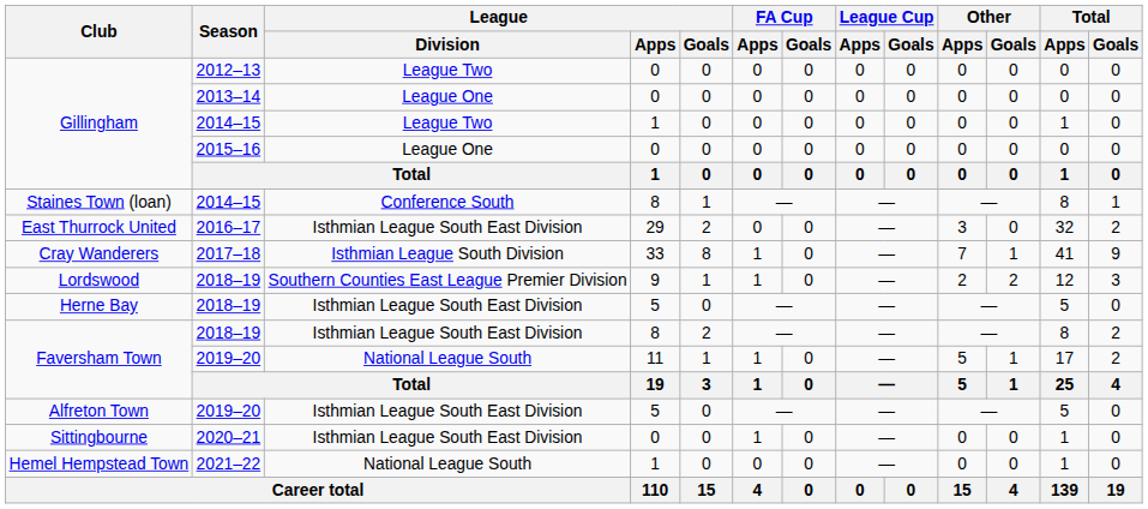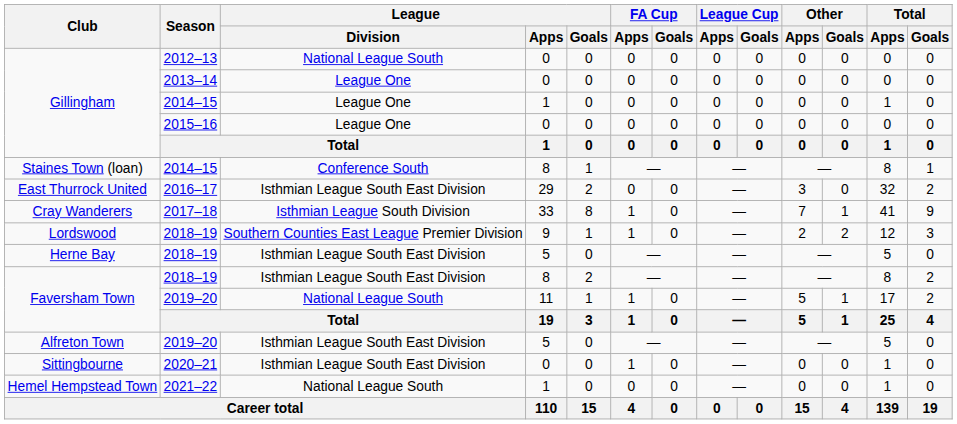 <table class="wikitable" style="text-align:center">
 <tr>
 <th rowspan="2">Club</th>
 <th rowspan="2">Season</th>
 <th colspan="3">League</th>
 <th colspan="2"><a href='#'>FA Cup</a></th>
 <th colspan="2"><a href='#'>League Cup</a></th>
 <th colspan="2">Other</th>
 <th colspan="2">Total</th>
 </tr>
 <tr>
 <th>Division</th>
 <th>Apps</th>
 <th>Goals</th>
 <th>Apps</th>
 <th>Goals</th>
 <th>Apps</th>
 <th>Goals</th>
 <th>Apps</th>
 <th>Goals</th>
 <th>Apps</th>
 <th>Goals</th>
 </tr>
 <tr>
 <td rowspan="5"><a href='#'>Gillingham</a></td>
 <td><a href='#'>2012–13</a></td>
-<td><a href='#'>League Two</a></td>
+<td><a href='#'>National League South</a></td>
 <td>0</td>
 <td>0</td>
 <td>0</td>
 <td>0</td>
 <td>0</td>
 <td>0</td>
 <td>0</td>
 <td>0</td>
 <td>0</td>
 <td>0</td>
 </tr>
 <tr>
 <td><a href='#'>2013–14</a></td>
 <td><a href='#'>League One</a></td>
 <td>0</td>
 <td>0</td>
 <td>0</td>
 <td>0</td>
 <td>0</td>
 <td>0</td>
 <td>0</td>
 <td>0</td>
 <td>0</td>
 <td>0</td>
 </tr>
 <tr>
 <td><a href='#'>2014–15</a></td>
-<td><a href='#'>League Two</a></td>
+<td>League One</td>
 <td>1</td>
 <td>0</td>
 <td>0</td>
 <td>0</td>
 <td>0</td>
 <td>0</td>
 <td>0</td>
 <td>0</td>
 <td>1</td>
 <td>0</td>
 </tr>
 <tr>
 <td><a href='#'>2015–16</a></td>
 <td>League One</td>
 <td>0</td>
 <td>0</td>
 <td>0</td>
 <td>0</td>
 <td>0</td>
 <td>0</td>
 <td>0</td>
 <td>0</td>
 <td>0</td>
 <td>0</td>
 </tr>
 <tr>
 <th colspan=2>Total</th>
 <th>1</th>
 <th>0</th>
 <th>0</th>
 <th>0</th>
 <th>0</th>
 <th>0</th>
 <th>0</th>
 <th>0</th>
 <th>1</th>
 <th>0</th>
 </tr>
 <tr>
 <td rowspan="1"><a href='#'>Staines Town</a> (loan)</td>
 <td><a href='#'>2014–15</a></td>
 <td><a href='#'>Conference South</a></td>
 <td>8</td>
 <td>1</td>
 <td colspan="2">—</td>
 <td colspan="2">—</td>
 <td colspan="2">—</td>
 <td>8</td>
 <td>1</td>
 </tr>
 <tr>
 <td rowspan="1"><a href='#'>East Thurrock United</a></td>
 <td><a href='#'>2016–17</a></td>
 <td>Isthmian League South East Division</td>
 <td>29</td>
 <td>2</td>
 <td>0</td>
 <td>0</td>
 <td colspan="2">—</td>
 <td>3</td>
 <td>0</td>
 <td>32</td>
 <td>2</td>
 </tr>
 <tr>
 <td rowspan="1"><a href='#'>Cray Wanderers</a></td>
 <td><a href='#'>2017–18</a></td>
 <td><a href='#'>Isthmian League</a> South Division</td>
 <td>33</td>
 <td>8</td>
 <td>1</td>
 <td>0</td>
 <td colspan="2">—</td>
 <td>7</td>
 <td>1</td>
 <td>41</td>
 <td>9</td>
 </tr>
 <tr>
 <td rowspan="1"><a href='#'>Lordswood</a></td>
 <td><a href='#'>2018–19</a></td>
 <td><a href='#'>Southern Counties East League</a> Premier Division</td>
 <td>9</td>
 <td>1</td>
 <td>1</td>
 <td>0</td>
 <td colspan="2">—</td>
 <td>2</td>
 <td>2</td>
 <td>12</td>
 <td>3</td>
 </tr>
 <tr>
 <td rowspan="1"><a href='#'>Herne Bay</a></td>
 <td><a href='#'>2018–19</a></td>
 <td>Isthmian League South East Division</td>
 <td>5</td>
 <td>0</td>
 <td colspan="2">—</td>
 <td colspan="2">—</td>
 <td colspan="2">—</td>
 <td>5</td>
 <td>0</td>
 </tr>
 <tr>
 <td rowspan="3"><a href='#'>Faversham Town</a></td>
 <td><a href='#'>2018–19</a></td>
 <td>Isthmian League South East Division</td>
 <td>8</td>
 <td>2</td>
 <td colspan="2">—</td>
 <td colspan="2">—</td>
 <td colspan="2">—</td>
 <td>8</td>
 <td>2</td>
 </tr>
 <tr>
 <td><a href='#'>2019–20</a></td>
 <td><a href='#'>National League South</a></td>
 <td>11</td>
 <td>1</td>
 <td>1</td>
 <td>0</td>
 <td colspan="2">—</td>
 <td>5</td>
 <td>1</td>
 <td>17</td>
 <td>2</td>
 </tr>
 <tr>
 <th colspan=2>Total</th>
 <th>19</th>
 <th>3</th>
 <th>1</th>
 <th>0</th>
 <th colspan="2">—</th>
 <th>5</th>
 <th>1</th>
 <th>25</th>
 <th>4</th>
 </tr>
 <tr>
 <td rowspan="1"><a href='#'>Alfreton Town</a></td>
 <td><a href='#'>2019–20</a></td>
 <td>Isthmian League South East Division</td>
 <td>5</td>
 <td>0</td>
 <td colspan="2">—</td>
 <td colspan="2">—</td>
 <td colspan="2">—</td>
 <td>5</td>
 <td>0</td>
 </tr>
 <tr>
 <td rowspan="1"><a href='#'>Sittingbourne</a></td>
 <td><a href='#'>2020–21</a></td>
 <td>Isthmian League South East Division</td>
 <td>0</td>
 <td>0</td>
 <td>1</td>
 <td>0</td>
 <td colspan="2">—</td>
 <td>0</td>
 <td>0</td>
 <td>1</td>
 <td>0</td>
 </tr>
 <tr>
 <td rowspan="1"><a href='#'>Hemel Hempstead Town</a></td>
 <td><a href='#'>2021–22</a></td>
 <td>National League South</td>
 <td>1</td>
 <td>0</td>
 <td>0</td>
 <td>0</td>
 <td colspan="2">—</td>
 <td>0</td>
 <td>0</td>
 <td>1</td>
 <td>0</td>
 </tr>
 <tr>
 <th colspan=3>Career total</th>
 <th>110</th>
 <th>15</th>
 <th>4</th>
 <th>0</th>
 <th>0</th>
 <th>0</th>
 <th>15</th>
 <th>4</th>
 <th>139</th>
 <th>19</th>
 </tr>
 </table>
